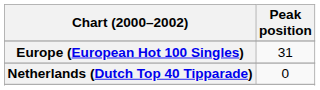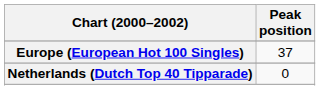 <table class="wikitable sortable plainrowheaders" style="text-align:center">
 <tr>
 <th scope="col">Chart (2000–2002)</th>
 <th scope="col">Peak<br>position</th>
 </tr>
 <tr>
 </tr>
 <tr>
 </tr>
 <tr>
 </tr>
 <tr>
 </tr>
 <tr>
 <th scope="row">Europe (<a href='#'>European Hot 100 Singles</a>)</th>
-<td>31</td>
+<td>37</td>
 </tr>
 <tr>
 </tr>
 <tr>
 </tr>
 <tr>
 <th scope="row">Netherlands (<a href='#'>Dutch Top 40 Tipparade</a>)</th>
 <td>0</td>
 </tr>
 <tr>
 </tr>
 <tr>
 </tr>
 <tr>
 </tr>
 <tr>
 </tr>
 <tr>
 </tr>
 <tr>
 </tr>
 <tr>
 </tr>
 <tr>
 </tr>
 <tr>
 </tr>
 <tr>
 </tr>
 <tr>
 </tr>
 </table>
